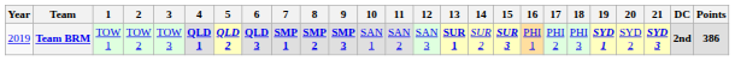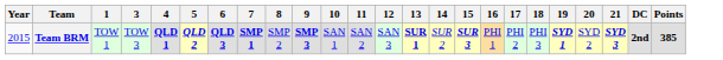 <table class="wikitable" style="text-align:center; font-size:85%">
 <tr>
 <th>Year</th>
 <th>Team</th>
 <th>1</th>
-<th>2</th>
 <th>3</th>
 <th>4</th>
 <th>5</th>
 <th>6</th>
 <th>7</th>
 <th>8</th>
 <th>9</th>
 <th>10</th>
 <th>11</th>
 <th>12</th>
 <th>13</th>
 <th>14</th>
 <th>15</th>
 <th>16</th>
 <th>17</th>
 <th>18</th>
 <th>19</th>
 <th>20</th>
 <th>21</th>
 <th>DC</th>
 <th>Points</th>
 </tr>
 <tr>
-<td><a href='#'>2019</a></td>
+<td><a href='#'>2015</a></td>
 <th><a href='#'>Team BRM</a></th>
 <td style=background:#DFFFDF><a href='#'>TOW<br>1</a><br></td>
-<td style=background:#DFFFDF><a href='#'>TOW<br>2</a><br></td>
 <td style=background:#DFFFDF><a href='#'>TOW<br>3</a><br></td>
 <td style=background:#DFDFDF><strong><a href='#'>QLD<br>1</a></strong><br></td>
 <td style=background:#FFFFBF><strong><em><a href='#'>QLD<br>2</a></em><br></strong></td>
 <td style=background:#DFDFDF><strong><a href='#'>QLD<br>3</a></strong><br></td>
 <td style=background:#DFDFDF><strong><a href='#'>SMP<br>1</a></strong><br></td>
-<td style=background:#DFDFDF><strong><a href='#'>SMP<br>2</a><br></strong></td>
+<td style=background:#DFDFDF><a href='#'>SMP<br>2</a><br></td>
 <td style=background:#DFDFDF><strong><a href='#'>SMP<br>3</a></strong><br></td>
 <td style=background:#DFDFDF><a href='#'>SAN<br>1</a><br></td>
 <td style=background:#DFDFDF><a href='#'>SAN<br>2</a><br></td>
 <td style=background:#DFFFDF><a href='#'>SAN<br>3</a><br></td>
 <td style=background:#FFFFBF><strong><a href='#'>SUR<br>1</a></strong><br></td>
 <td style=background:#FFFFBF><em><a href='#'>SUR<br>2</a></em><br></td>
 <td style=background:#FFFFBF><strong><em><a href='#'>SUR<br>3</a></em></strong><br></td>
 <td style=background:#FFDF9F><a href='#'>PHI<br>1</a><br></td>
 <td style=background:#DFFFDF><a href='#'>PHI<br>2</a><br></td>
 <td style=background:#DFFFDF><a href='#'>PHI<br>3</a><br></td>
 <td style=background:#FFFFBF><strong><em><a href='#'>SYD<br>1</a></em></strong><br></td>
 <td style=background:#FFFFBF><a href='#'>SYD<br>2</a><br></td>
 <td style=background:#FFFFBF><strong><em><a href='#'>SYD<br>3</a></em></strong><br></td>
 <th style=background:#DFDFDF>2nd</th>
-<th style=background:#DFDFDF>386</th>
+<th style=background:#DFDFDF>385</th>
 </tr>
 </table>
